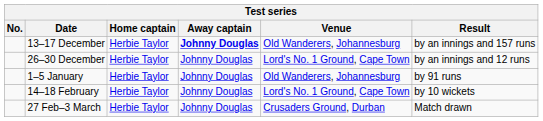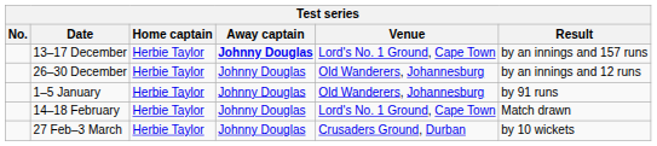 <table class="wikitable">
 <tr>
 <th colspan="9">Test series</th>
 </tr>
 <tr>
 <th>No.</th>
 <th>Date</th>
 <th>Home captain</th>
 <th>Away captain</th>
 <th>Venue</th>
 <th>Result</th>
 </tr>
 <tr>
 <td></td>
 <td>13–17 December</td>
 <td><a href='#'>Herbie Taylor</a></td>
 <td><strong><a href='#'>Johnny Douglas</a></strong></td>
-<td><a href='#'>Old Wanderers</a>, <a href='#'>Johannesburg</a></td>
+<td><a href='#'>Lord's No. 1 Ground</a>, <a href='#'>Cape Town</a></td>
 <td> by an innings and 157 runs</td>
 </tr>
 <tr>
 <td></td>
 <td>26–30 December</td>
 <td><a href='#'>Herbie Taylor</a></td>
 <td><a href='#'>Johnny Douglas</a></td>
-<td><a href='#'>Lord's No. 1 Ground</a>, <a href='#'>Cape Town</a></td>
+<td><a href='#'>Old Wanderers</a>, <a href='#'>Johannesburg</a></td>
 <td> by an innings and 12 runs</td>
 </tr>
 <tr>
 <td></td>
 <td>1–5 January</td>
 <td><a href='#'>Herbie Taylor</a></td>
 <td><a href='#'>Johnny Douglas</a></td>
 <td><a href='#'>Old Wanderers</a>, <a href='#'>Johannesburg</a></td>
 <td> by 91 runs</td>
 </tr>
 <tr>
 <td></td>
 <td>14–18 February</td>
 <td><a href='#'>Herbie Taylor</a></td>
 <td><a href='#'>Johnny Douglas</a></td>
 <td><a href='#'>Lord's No. 1 Ground</a>, <a href='#'>Cape Town</a></td>
-<td> by 10 wickets</td>
+<td>Match drawn</td>
 </tr>
 <tr>
 <td></td>
 <td>27 Feb–3 March</td>
 <td><a href='#'>Herbie Taylor</a></td>
 <td><a href='#'>Johnny Douglas</a></td>
 <td><a href='#'>Crusaders Ground</a>, <a href='#'>Durban</a></td>
-<td>Match drawn</td>
+<td> by 10 wickets</td>
 </tr>
 </table>
